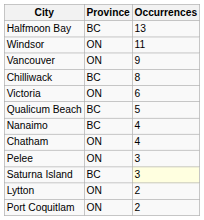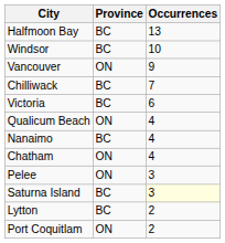 <table class="wikitable sortable">
 <tr>
 <th>City</th>
 <th>Province</th>
 <th>Occurrences</th>
 </tr>
 <tr>
 <td>Halfmoon Bay</td>
 <td>BC</td>
 <td>13</td>
 </tr>
 <tr>
 <td>Windsor</td>
-<td>ON</td>
-<td>11</td>
+<td>BC</td>
+<td>10</td>
 </tr>
 <tr>
 <td>Vancouver</td>
 <td>ON</td>
 <td>9</td>
 </tr>
 <tr>
 <td>Chilliwack</td>
 <td>BC</td>
-<td>8</td>
+<td>7</td>
 </tr>
 <tr>
 <td>Victoria</td>
-<td>ON</td>
+<td>BC</td>
 <td>6</td>
 </tr>
 <tr>
 <td>Qualicum Beach</td>
-<td>BC</td>
-<td>5</td>
+<td>ON</td>
+<td>4</td>
 </tr>
 <tr>
 <td>Nanaimo</td>
 <td>BC</td>
 <td>4</td>
 </tr>
 <tr>
 <td>Chatham</td>
 <td>ON</td>
 <td>4</td>
 </tr>
 <tr>
 <td>Pelee</td>
 <td>ON</td>
 <td>3</td>
 </tr>
 <tr>
 <td>Saturna Island</td>
 <td>BC</td>
 <td style="background: lightyellow;">3</td>
 </tr>
 <tr>
 <td>Lytton</td>
-<td>ON</td>
+<td>BC</td>
 <td>2</td>
 </tr>
 <tr>
 <td>Port Coquitlam</td>
 <td>ON</td>
 <td>2</td>
 </tr>
 </table>
